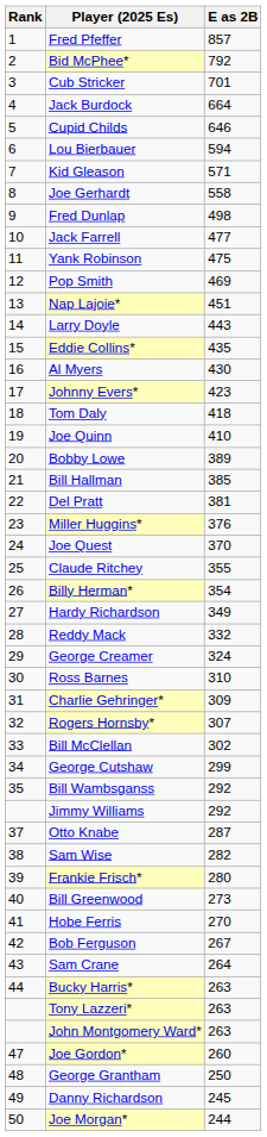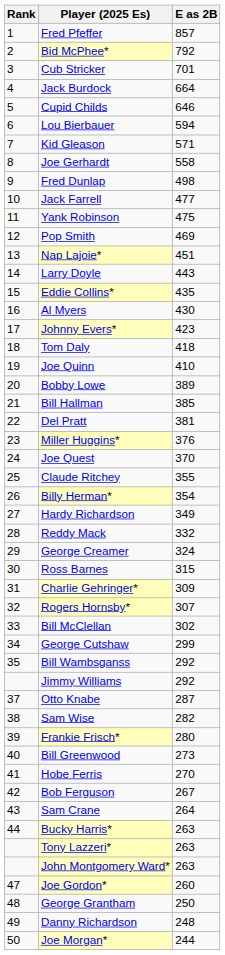 <table class="wikitable" style="float:left;">
 <tr style="white-space:nowrap;">
 <th>Rank</th>
 <th>Player (2025 Es)</th>
 <th>E as 2B</th>
 </tr>
 <tr>
 <td>1</td>
 <td><a href='#'>Fred Pfeffer</a></td>
 <td>857</td>
 </tr>
 <tr>
 <td>2</td>
 <td style="background:#ffffbb;"><a href='#'>Bid McPhee</a>*</td>
 <td>792</td>
 </tr>
 <tr>
 <td>3</td>
 <td><a href='#'>Cub Stricker</a></td>
 <td>701</td>
 </tr>
 <tr>
 <td>4</td>
 <td><a href='#'>Jack Burdock</a></td>
 <td>664</td>
 </tr>
 <tr>
 <td>5</td>
 <td><a href='#'>Cupid Childs</a></td>
 <td>646</td>
 </tr>
 <tr>
 <td>6</td>
 <td><a href='#'>Lou Bierbauer</a></td>
 <td>594</td>
 </tr>
 <tr>
 <td>7</td>
 <td><a href='#'>Kid Gleason</a></td>
 <td>571</td>
 </tr>
 <tr>
 <td>8</td>
 <td><a href='#'>Joe Gerhardt</a></td>
 <td>558</td>
 </tr>
 <tr>
 <td>9</td>
 <td><a href='#'>Fred Dunlap</a></td>
 <td>498</td>
 </tr>
 <tr>
 <td>10</td>
 <td><a href='#'>Jack Farrell</a></td>
 <td>477</td>
 </tr>
 <tr>
 <td>11</td>
 <td><a href='#'>Yank Robinson</a></td>
 <td>475</td>
 </tr>
 <tr>
 <td>12</td>
 <td><a href='#'>Pop Smith</a></td>
 <td>469</td>
 </tr>
 <tr>
 <td>13</td>
 <td style="background:#ffffbb;"><a href='#'>Nap Lajoie</a>*</td>
 <td>451</td>
 </tr>
 <tr>
 <td>14</td>
 <td><a href='#'>Larry Doyle</a></td>
 <td>443</td>
 </tr>
 <tr>
 <td>15</td>
 <td style="background:#ffffbb;"><a href='#'>Eddie Collins</a>*</td>
 <td>435</td>
 </tr>
 <tr>
 <td>16</td>
 <td><a href='#'>Al Myers</a></td>
 <td>430</td>
 </tr>
 <tr>
 <td>17</td>
 <td style="background:#ffffbb;"><a href='#'>Johnny Evers</a>*</td>
 <td>423</td>
 </tr>
 <tr>
 <td>18</td>
 <td><a href='#'>Tom Daly</a></td>
 <td>418</td>
 </tr>
 <tr>
 <td>19</td>
 <td><a href='#'>Joe Quinn</a></td>
 <td>410</td>
 </tr>
 <tr>
 <td>20</td>
 <td><a href='#'>Bobby Lowe</a></td>
 <td>389</td>
 </tr>
 <tr>
 <td>21</td>
 <td><a href='#'>Bill Hallman</a></td>
 <td>385</td>
 </tr>
 <tr>
 <td>22</td>
 <td><a href='#'>Del Pratt</a></td>
 <td>381</td>
 </tr>
 <tr>
 <td>23</td>
 <td style="background:#ffffbb;"><a href='#'>Miller Huggins</a>*</td>
 <td>376</td>
 </tr>
 <tr>
 <td>24</td>
 <td><a href='#'>Joe Quest</a></td>
 <td>370</td>
 </tr>
 <tr>
 <td>25</td>
 <td><a href='#'>Claude Ritchey</a></td>
 <td>355</td>
 </tr>
 <tr>
 <td>26</td>
 <td style="background:#ffffbb;"><a href='#'>Billy Herman</a>*</td>
 <td>354</td>
 </tr>
 <tr>
 <td>27</td>
 <td><a href='#'>Hardy Richardson</a></td>
 <td>349</td>
 </tr>
 <tr>
 <td>28</td>
 <td><a href='#'>Reddy Mack</a></td>
 <td>332</td>
 </tr>
 <tr>
 <td>29</td>
 <td><a href='#'>George Creamer</a></td>
 <td>324</td>
 </tr>
 <tr>
 <td>30</td>
 <td><a href='#'>Ross Barnes</a></td>
-<td>310</td>
+<td>315</td>
 </tr>
 <tr>
 <td>31</td>
 <td style="background:#ffffbb;"><a href='#'>Charlie Gehringer</a>*</td>
 <td>309</td>
 </tr>
 <tr>
 <td>32</td>
 <td style="background:#ffffbb;"><a href='#'>Rogers Hornsby</a>*</td>
 <td>307</td>
 </tr>
 <tr>
 <td>33</td>
 <td><a href='#'>Bill McClellan</a></td>
 <td>302</td>
 </tr>
 <tr>
 <td>34</td>
 <td><a href='#'>George Cutshaw</a></td>
 <td>299</td>
 </tr>
 <tr>
 <td>35</td>
 <td><a href='#'>Bill Wambsganss</a></td>
 <td>292</td>
 </tr>
 <tr>
 <td></td>
 <td><a href='#'>Jimmy Williams</a></td>
 <td>292</td>
 </tr>
 <tr>
 <td>37</td>
 <td><a href='#'>Otto Knabe</a></td>
 <td>287</td>
 </tr>
 <tr>
 <td>38</td>
 <td><a href='#'>Sam Wise</a></td>
 <td>282</td>
 </tr>
 <tr>
 <td>39</td>
 <td style="background:#ffffbb;"><a href='#'>Frankie Frisch</a>*</td>
 <td>280</td>
 </tr>
 <tr>
 <td>40</td>
 <td><a href='#'>Bill Greenwood</a></td>
 <td>273</td>
 </tr>
 <tr>
 <td>41</td>
 <td><a href='#'>Hobe Ferris</a></td>
 <td>270</td>
 </tr>
 <tr>
 <td>42</td>
 <td><a href='#'>Bob Ferguson</a></td>
 <td>267</td>
 </tr>
 <tr>
 <td>43</td>
 <td><a href='#'>Sam Crane</a></td>
 <td>264</td>
 </tr>
 <tr>
 <td>44</td>
 <td style="background:#ffffbb;"><a href='#'>Bucky Harris</a>*</td>
 <td>263</td>
 </tr>
 <tr>
 <td></td>
 <td style="background:#ffffbb;"><a href='#'>Tony Lazzeri</a>*</td>
 <td>263</td>
 </tr>
 <tr>
 <td></td>
 <td style="background:#ffffbb;"><a href='#'>John Montgomery Ward</a>*</td>
 <td>263</td>
 </tr>
 <tr>
 <td>47</td>
 <td style="background:#ffffbb;"><a href='#'>Joe Gordon</a>*</td>
 <td>260</td>
 </tr>
 <tr>
 <td>48</td>
 <td><a href='#'>George Grantham</a></td>
 <td>250</td>
 </tr>
 <tr>
 <td>49</td>
 <td><a href='#'>Danny Richardson</a></td>
-<td>245</td>
+<td>248</td>
 </tr>
 <tr>
 <td>50</td>
 <td style="background:#ffffbb;"><a href='#'>Joe Morgan</a>*</td>
 <td>244</td>
 </tr>
 </table>
